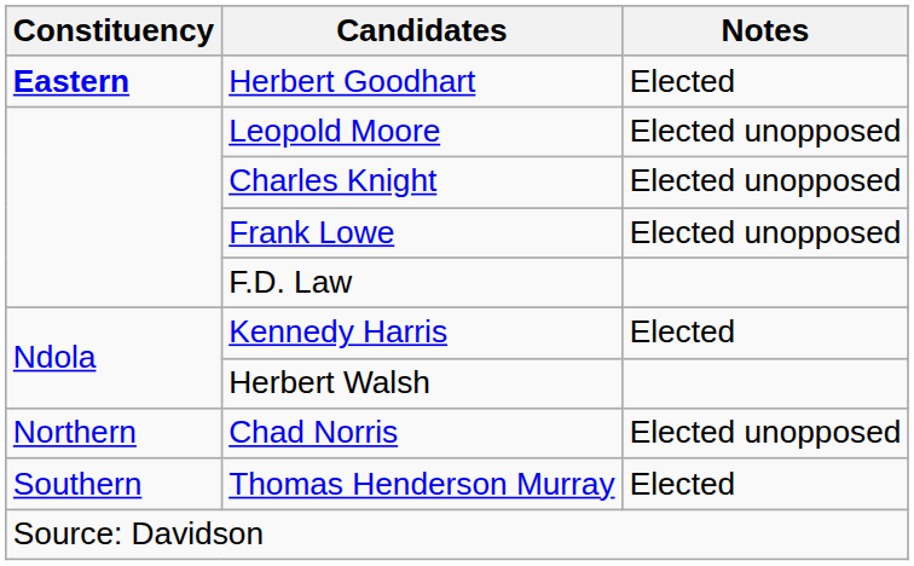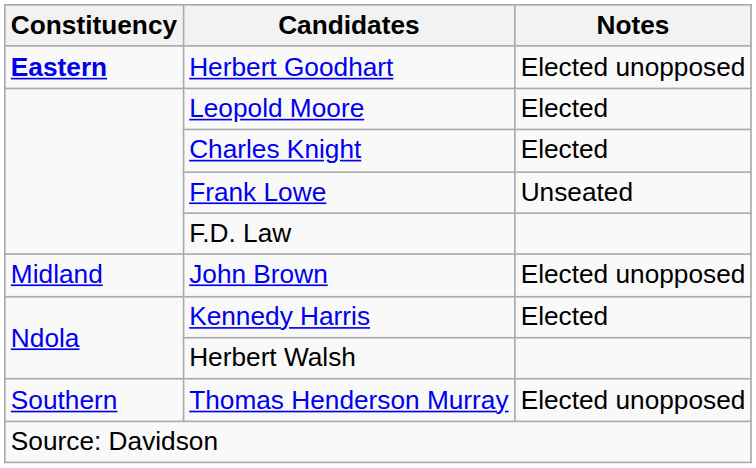 <table class=wikitable>
 <tr>
 <th>Constituency</th>
 <th>Candidates</th>
 <th>Notes</th>
 </tr>
 <tr>
 <td><strong><a href='#'>Eastern</a></strong></td>
 <td><a href='#'>Herbert Goodhart</a></td>
-<td>Elected</td>
+<td>Elected unopposed</td>
 </tr>
 <tr>
 <td rowspan=4></td>
 <td><a href='#'>Leopold Moore</a></td>
-<td>Elected unopposed</td>
+<td>Elected</td>
 </tr>
 <tr>
 <td><a href='#'>Charles Knight</a></td>
-<td>Elected unopposed</td>
+<td>Elected</td>
 </tr>
 <tr>
 <td><a href='#'>Frank Lowe</a></td>
-<td>Elected unopposed</td>
+<td>Unseated</td>
 </tr>
 <tr>
 <td>F.D. Law</td>
 <td></td>
+</tr>
+<tr>
+<td><a href='#'>Midland</a></td>
+<td><a href='#'>John Brown</a></td>
+<td>Elected unopposed</td>
 </tr>
 <tr>
 <td rowspan=2><a href='#'>Ndola</a></td>
 <td><a href='#'>Kennedy Harris</a></td>
 <td>Elected</td>
 </tr>
 <tr>
 <td>Herbert Walsh</td>
 <td></td>
 </tr>
 <tr>
-<td><a href='#'>Northern</a></td>
-<td><a href='#'>Chad Norris</a></td>
-<td>Elected unopposed</td>
-</tr>
-<tr>
 <td><a href='#'>Southern</a></td>
 <td><a href='#'>Thomas Henderson Murray</a></td>
-<td>Elected</td>
+<td>Elected unopposed</td>
 </tr>
 <tr>
 <td colspan=3>Source: Davidson</td>
 </tr>
 </table>
